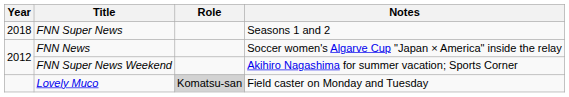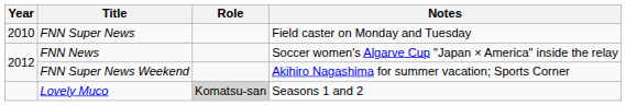 <table class="wikitable">
 <tr>
 <th>Year</th>
 <th>Title</th>
 <th>Role</th>
 <th>Notes</th>
 </tr>
 <tr>
-<td>2018</td>
+<td>2010</td>
 <td><em>FNN Super News</em></td>
 <td></td>
-<td>Seasons 1 and 2</td>
+<td>Field caster on Monday and Tuesday</td>
 </tr>
 <tr>
 <td rowspan="2">2012</td>
 <td><em>FNN News</em></td>
 <td></td>
 <td>Soccer women's <a href='#'>Algarve Cup</a> "Japan × America" inside the relay</td>
 </tr>
 <tr>
 <td><em>FNN Super News Weekend</em></td>
 <td></td>
 <td><a href='#'>Akihiro Nagashima</a> for summer vacation; Sports Corner</td>
 </tr>
 <tr>
 <td></td>
 <td><em><a href='#'>Lovely Muco</a></em></td>
 <td style="background: lightgrey;">Komatsu-san</td>
-<td>Field caster on Monday and Tuesday</td>
+<td>Seasons 1 and 2</td>
 </tr>
 </table>
